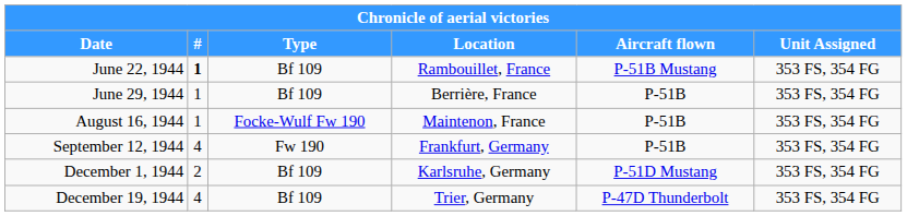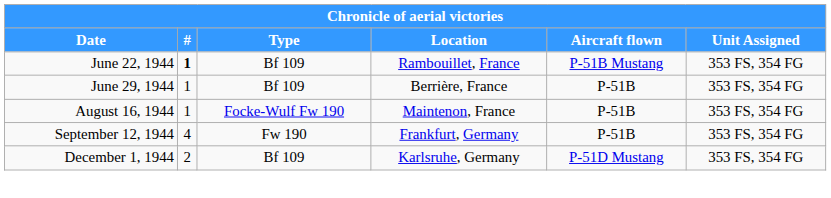 <table class="wikitable plainrowheaders collapsible collapsed" style="margin-left: auto; margin-right: auto; border: none; text-align:right; width: 100%;">
 <tr style="color:white;">
 <th colspan="6" style="background-color: #3399ff">Chronicle of aerial victories</th>
 </tr>
 <tr style="color:white;">
 <th style="background-color: #3399ff">Date</th>
 <th style="background-color: #3399ff">#</th>
 <th style="background-color: #3399ff">Type</th>
 <th style="background-color: #3399ff">Location</th>
 <th style="background-color: #3399ff">Aircraft flown</th>
 <th style="background-color: #3399ff">Unit Assigned</th>
 </tr>
 <tr>
 <td>June 22, 1944</td>
 <td align=center><strong>1</strong></td>
 <td align=center>Bf 109</td>
 <td align=center><a href='#'>Rambouillet</a>, <a href='#'>France</a></td>
 <td align=center><a href='#'>P-51B Mustang</a></td>
 <td align=center>353 FS, 354 FG</td>
 </tr>
 <tr>
 <td>June 29, 1944</td>
 <td align=center>1</td>
 <td align=center>Bf 109</td>
 <td align=center>Berrière, France</td>
 <td align=center>P-51B</td>
 <td align=center>353 FS, 354 FG</td>
 </tr>
 <tr>
 <td>August 16, 1944</td>
 <td align=center>1</td>
 <td align=center><a href='#'>Focke-Wulf Fw 190</a></td>
 <td align=center><a href='#'>Maintenon</a>, France</td>
 <td align=center>P-51B</td>
 <td align=center>353 FS, 354 FG</td>
 </tr>
 <tr>
 <td>September 12, 1944</td>
 <td align=center>4</td>
 <td align=center>Fw 190</td>
 <td align=center><a href='#'>Frankfurt</a>, <a href='#'>Germany</a></td>
 <td align=center>P-51B</td>
 <td align=center>353 FS, 354 FG</td>
 </tr>
 <tr>
 <td>December 1, 1944</td>
 <td align=center>2</td>
 <td align=center>Bf 109</td>
 <td align=center><a href='#'>Karlsruhe</a>, Germany</td>
 <td align=center><a href='#'>P-51D Mustang</a></td>
 <td align=center>353 FS, 354 FG</td>
 </tr>
 <tr>
-<td>December 19, 1944</td>
-<td align=center>4</td>
-<td align=center>Bf 109</td>
-<td align=center><a href='#'>Trier</a>, Germany</td>
-<td align=center><a href='#'>P-47D Thunderbolt</a></td>
-<td align=center>353 FS, 354 FG</td>
-</tr>
-<tr>
 </tr>
 </table>
